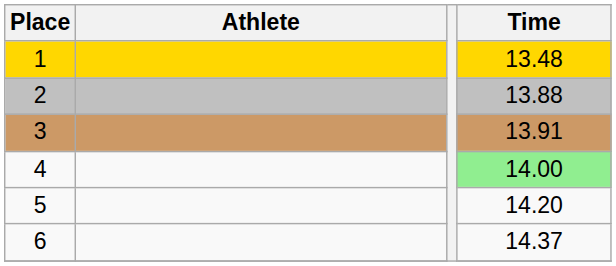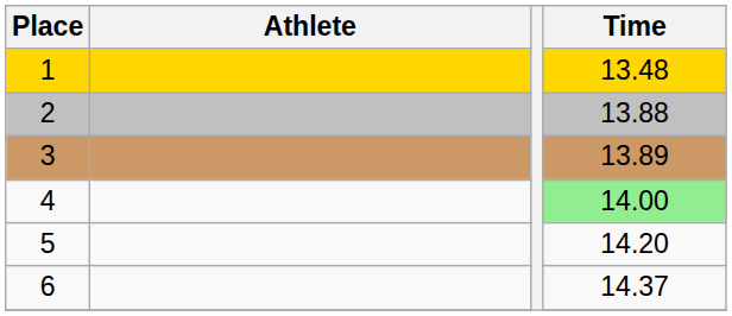 <table class="wikitable" style="text-align:center">
 <tr>
 <th>Place</th>
 <th width=250>Athlete</th>
 <th rowspan=32></th>
 <th width=100>Time</th>
 </tr>
 <tr bgcolor=gold>
 <td>1</td>
 <td align=left></td>
 <td>13.48</td>
 </tr>
 <tr bgcolor=silver>
 <td>2</td>
 <td align=left></td>
 <td>13.88</td>
 </tr>
 <tr bgcolor=cc9966>
 <td>3</td>
 <td align=left></td>
-<td>13.91</td>
+<td>13.89</td>
 </tr>
 <tr>
 <td>4</td>
 <td align=left></td>
 <td style="background: lightgreen;">14.00</td>
 </tr>
 <tr>
 <td>5</td>
 <td align=left></td>
 <td>14.20</td>
 </tr>
 <tr>
 <td>6</td>
 <td align=left></td>
 <td>14.37</td>
 </tr>
 <tr>
 </tr>
 </table>
